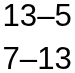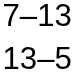 <table style="text-align:center">
 <tr>
 <th width=200></th>
 <th width=100></th>
 <th width=200></th>
 </tr>
 <tr>
+<td align=right></td>
+<td>7–13</td>
+<td align=left><strong></strong></td>
+</tr>
+<tr>
 <td align=right><strong></strong></td>
 <td>13–5</td>
 <td align=left></td>
 </tr>
-<tr>
-<td align=right></td>
-<td>7–13</td>
-<td align=left><strong></strong></td>
-</tr>
 </table>
